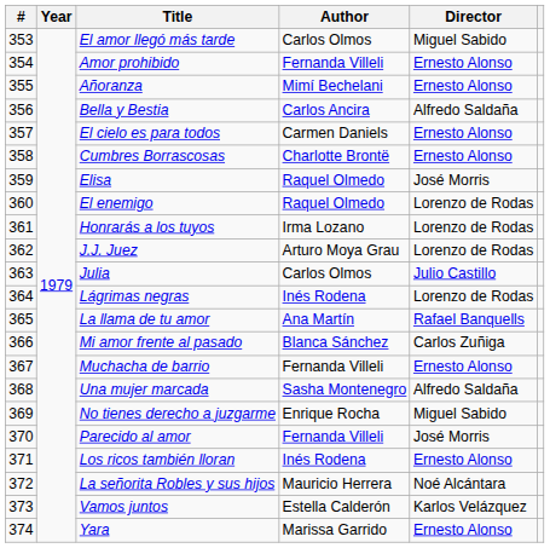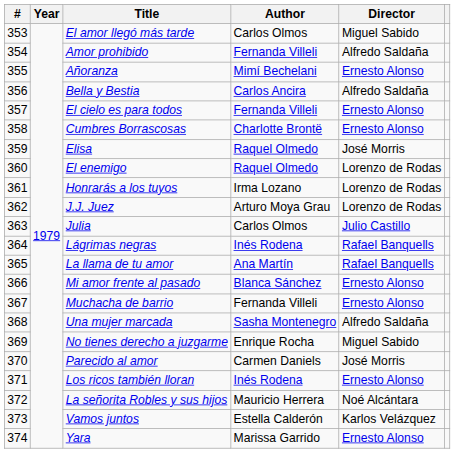 <table class="wikitable sortable">
 <tr>
 <th>#</th>
 <th>Year</th>
 <th>Title</th>
 <th>Author</th>
 <th>Director</th>
 <th></th>
 </tr>
 <tr>
 <td>353</td>
 <td rowspan="22"><a href='#'>1979</a></td>
 <td><em><a href='#'>El amor llegó más tarde</a></em></td>
 <td>Carlos Olmos</td>
 <td>Miguel Sabido</td>
 <td></td>
 </tr>
 <tr>
 <td>354</td>
 <td><em><a href='#'>Amor prohibido</a></em></td>
 <td><a href='#'>Fernanda Villeli</a></td>
-<td><a href='#'>Ernesto Alonso</a></td>
+<td>Alfredo Saldaña</td>
 <td></td>
 </tr>
 <tr>
 <td>355</td>
 <td><em><a href='#'>Añoranza</a></em></td>
 <td><a href='#'>Mimí Bechelani</a></td>
 <td><a href='#'>Ernesto Alonso</a></td>
 <td></td>
 </tr>
 <tr>
 <td>356</td>
 <td><em><a href='#'>Bella y Bestia</a></em></td>
 <td><a href='#'>Carlos Ancira</a></td>
 <td>Alfredo Saldaña</td>
 <td></td>
 </tr>
 <tr>
 <td>357</td>
 <td><em><a href='#'>El cielo es para todos</a></em></td>
-<td>Carmen Daniels</td>
+<td><a href='#'>Fernanda Villeli</a></td>
 <td><a href='#'>Ernesto Alonso</a></td>
 <td></td>
 </tr>
 <tr>
 <td>358</td>
 <td><em><a href='#'>Cumbres Borrascosas</a></em></td>
 <td><a href='#'>Charlotte Brontë</a></td>
 <td><a href='#'>Ernesto Alonso</a></td>
 <td></td>
 </tr>
 <tr>
 <td>359</td>
 <td><em><a href='#'>Elisa</a></em></td>
 <td><a href='#'>Raquel Olmedo</a></td>
 <td>José Morris</td>
 <td></td>
 </tr>
 <tr>
 <td>360</td>
 <td><em><a href='#'>El enemigo</a></em></td>
 <td><a href='#'>Raquel Olmedo</a></td>
 <td>Lorenzo de Rodas</td>
 <td></td>
 </tr>
 <tr>
 <td>361</td>
 <td><em><a href='#'>Honrarás a los tuyos</a></em></td>
 <td>Irma Lozano</td>
 <td>Lorenzo de Rodas</td>
 <td></td>
 </tr>
 <tr>
 <td>362</td>
 <td><em><a href='#'>J.J. Juez</a></em></td>
 <td>Arturo Moya Grau</td>
 <td>Lorenzo de Rodas</td>
 <td></td>
 </tr>
 <tr>
 <td>363</td>
 <td><em><a href='#'>Julia</a></em></td>
 <td>Carlos Olmos</td>
 <td><a href='#'>Julio Castillo</a></td>
 <td></td>
 </tr>
 <tr>
 <td>364</td>
 <td><em><a href='#'>Lágrimas negras</a></em></td>
 <td><a href='#'>Inés Rodena</a></td>
-<td>Lorenzo de Rodas</td>
+<td><a href='#'>Rafael Banquells</a></td>
 <td></td>
 </tr>
 <tr>
 <td>365</td>
 <td><em><a href='#'>La llama de tu amor</a></em></td>
 <td><a href='#'>Ana Martín</a></td>
 <td><a href='#'>Rafael Banquells</a></td>
 <td></td>
 </tr>
 <tr>
 <td>366</td>
 <td><em><a href='#'>Mi amor frente al pasado</a></em></td>
 <td><a href='#'>Blanca Sánchez</a></td>
-<td>Carlos Zuñiga</td>
+<td><a href='#'>Ernesto Alonso</a></td>
 <td></td>
 </tr>
 <tr>
 <td>367</td>
 <td><em><a href='#'>Muchacha de barrio</a></em></td>
 <td>Fernanda Villeli</td>
 <td><a href='#'>Ernesto Alonso</a></td>
 <td></td>
 </tr>
 <tr>
 <td>368</td>
 <td><em><a href='#'>Una mujer marcada</a></em></td>
 <td><a href='#'>Sasha Montenegro</a></td>
 <td>Alfredo Saldaña</td>
 <td></td>
 </tr>
 <tr>
 <td>369</td>
 <td><em><a href='#'>No tienes derecho a juzgarme</a></em></td>
 <td>Enrique Rocha</td>
 <td>Miguel Sabido</td>
 <td></td>
 </tr>
 <tr>
 <td>370</td>
 <td><em><a href='#'>Parecido al amor</a></em></td>
-<td><a href='#'>Fernanda Villeli</a></td>
+<td>Carmen Daniels</td>
 <td>José Morris</td>
 <td></td>
 </tr>
 <tr>
 <td>371</td>
 <td><em><a href='#'>Los ricos también lloran</a></em></td>
 <td><a href='#'>Inés Rodena</a></td>
 <td><a href='#'>Ernesto Alonso</a></td>
 <td></td>
 </tr>
 <tr>
 <td>372</td>
 <td><em><a href='#'>La señorita Robles y sus hijos</a></em></td>
 <td>Mauricio Herrera</td>
 <td>Noé Alcántara</td>
 <td></td>
 </tr>
 <tr>
 <td>373</td>
 <td><em><a href='#'>Vamos juntos</a></em></td>
 <td>Estella Calderón</td>
 <td>Karlos Velázquez</td>
 <td></td>
 </tr>
 <tr>
 <td>374</td>
 <td><em><a href='#'>Yara</a></em></td>
 <td>Marissa Garrido</td>
 <td><a href='#'>Ernesto Alonso</a></td>
 <td></td>
 </tr>
 </table>
